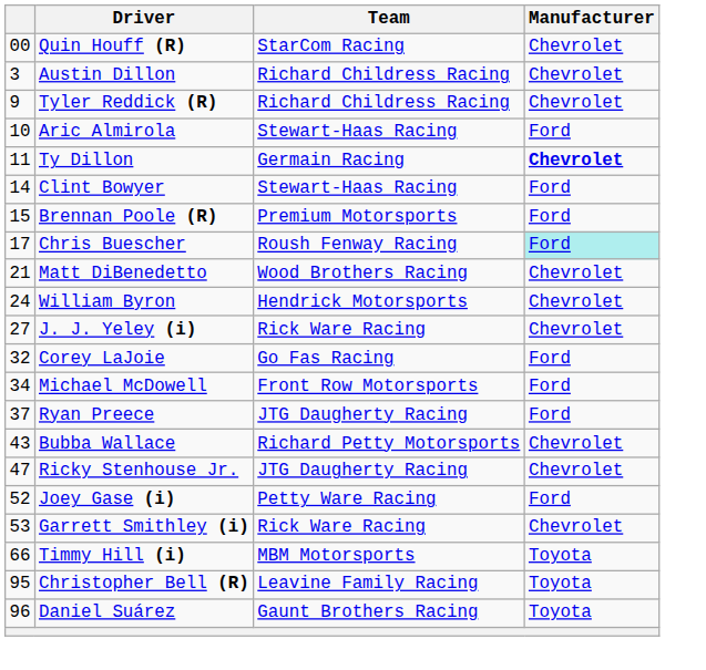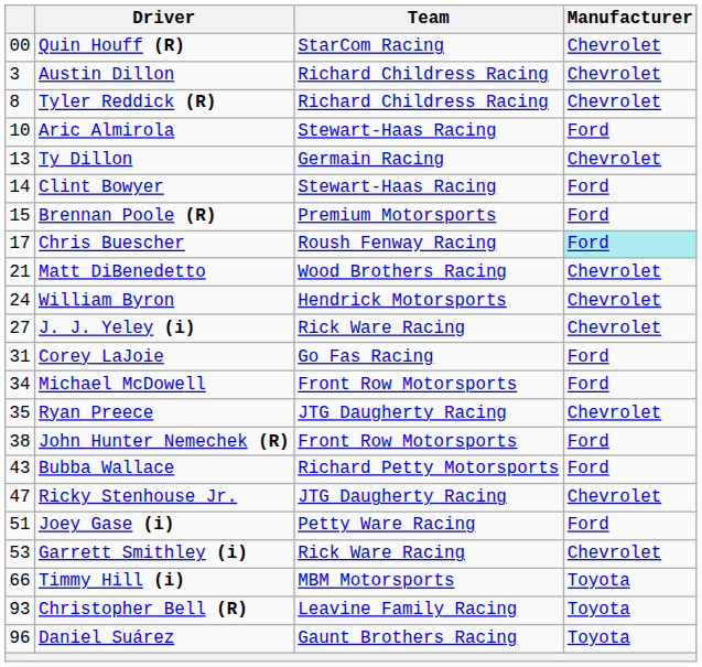 <table class="wikitable" style="font-size:95%">
 <tr>
 <th></th>
 <th>Driver</th>
 <th>Team</th>
 <th>Manufacturer</th>
 </tr>
 <tr>
 <td>00</td>
 <td><a href='#'>Quin Houff</a> <strong>(R)</strong></td>
 <td><a href='#'>StarCom Racing</a></td>
 <td><a href='#'>Chevrolet</a></td>
 </tr>
 <tr>
 <td>3</td>
 <td><a href='#'>Austin Dillon</a></td>
 <td><a href='#'>Richard Childress Racing</a></td>
 <td><a href='#'>Chevrolet</a></td>
 </tr>
 <tr>
-<td>9</td>
+<td>8</td>
 <td><a href='#'>Tyler Reddick</a> <strong>(R)</strong></td>
 <td><a href='#'>Richard Childress Racing</a></td>
 <td><a href='#'>Chevrolet</a></td>
 </tr>
 <tr>
 <td>10</td>
 <td><a href='#'>Aric Almirola</a></td>
 <td><a href='#'>Stewart-Haas Racing</a></td>
 <td><a href='#'>Ford</a></td>
 </tr>
 <tr>
-<td>11</td>
+<td>13</td>
 <td><a href='#'>Ty Dillon</a></td>
 <td><a href='#'>Germain Racing</a></td>
-<td><strong><a href='#'>Chevrolet</a></strong></td>
+<td><a href='#'>Chevrolet</a></td>
 </tr>
 <tr>
 <td>14</td>
 <td><a href='#'>Clint Bowyer</a></td>
 <td><a href='#'>Stewart-Haas Racing</a></td>
 <td><a href='#'>Ford</a></td>
 </tr>
 <tr>
 <td>15</td>
 <td><a href='#'>Brennan Poole</a> <strong>(R)</strong></td>
 <td><a href='#'>Premium Motorsports</a></td>
 <td><a href='#'>Ford</a></td>
 </tr>
 <tr>
 <td>17</td>
 <td><a href='#'>Chris Buescher</a></td>
 <td><a href='#'>Roush Fenway Racing</a></td>
 <td style="background: paleturquoise;"><a href='#'>Ford</a></td>
 </tr>
 <tr>
 <td>21</td>
 <td><a href='#'>Matt DiBenedetto</a></td>
 <td><a href='#'>Wood Brothers Racing</a></td>
 <td><a href='#'>Chevrolet</a></td>
 </tr>
 <tr>
 <td>24</td>
 <td><a href='#'>William Byron</a></td>
 <td><a href='#'>Hendrick Motorsports</a></td>
 <td><a href='#'>Chevrolet</a></td>
 </tr>
 <tr>
 <td>27</td>
 <td><a href='#'>J. J. Yeley</a> <strong>(i)</strong></td>
 <td><a href='#'>Rick Ware Racing</a></td>
 <td><a href='#'>Chevrolet</a></td>
 </tr>
 <tr>
-<td>32</td>
+<td>31</td>
 <td><a href='#'>Corey LaJoie</a></td>
 <td><a href='#'>Go Fas Racing</a></td>
 <td><a href='#'>Ford</a></td>
 </tr>
 <tr>
 <td>34</td>
 <td><a href='#'>Michael McDowell</a></td>
 <td><a href='#'>Front Row Motorsports</a></td>
 <td><a href='#'>Ford</a></td>
 </tr>
 <tr>
-<td>37</td>
+<td>35</td>
 <td><a href='#'>Ryan Preece</a></td>
 <td><a href='#'>JTG Daugherty Racing</a></td>
+<td><a href='#'>Chevrolet</a></td>
+</tr>
+<tr>
+<td>38</td>
+<td><a href='#'>John Hunter Nemechek</a> <strong>(R)</strong></td>
+<td><a href='#'>Front Row Motorsports</a></td>
 <td><a href='#'>Ford</a></td>
 </tr>
 <tr>
 <td>43</td>
 <td><a href='#'>Bubba Wallace</a></td>
 <td><a href='#'>Richard Petty Motorsports</a></td>
-<td><a href='#'>Chevrolet</a></td>
+<td><a href='#'>Ford</a></td>
 </tr>
 <tr>
 <td>47</td>
 <td><a href='#'>Ricky Stenhouse Jr.</a></td>
 <td><a href='#'>JTG Daugherty Racing</a></td>
 <td><a href='#'>Chevrolet</a></td>
 </tr>
 <tr>
-<td>52</td>
+<td>51</td>
 <td><a href='#'>Joey Gase</a> <strong>(i)</strong></td>
 <td><a href='#'>Petty Ware Racing</a></td>
 <td><a href='#'>Ford</a></td>
 </tr>
 <tr>
 <td>53</td>
 <td><a href='#'>Garrett Smithley</a> <strong>(i)</strong></td>
 <td><a href='#'>Rick Ware Racing</a></td>
 <td><a href='#'>Chevrolet</a></td>
 </tr>
 <tr>
 <td>66</td>
 <td><a href='#'>Timmy Hill</a> <strong>(i)</strong></td>
 <td><a href='#'>MBM Motorsports</a></td>
 <td><a href='#'>Toyota</a></td>
 </tr>
 <tr>
-<td>95</td>
+<td>93</td>
 <td><a href='#'>Christopher Bell</a> <strong>(R)</strong></td>
 <td><a href='#'>Leavine Family Racing</a></td>
 <td><a href='#'>Toyota</a></td>
 </tr>
 <tr>
 <td>96</td>
 <td><a href='#'>Daniel Suárez</a></td>
 <td><a href='#'>Gaunt Brothers Racing</a></td>
 <td><a href='#'>Toyota</a></td>
 </tr>
 <tr>
 <th colspan="4"></th>
 </tr>
 </table>
